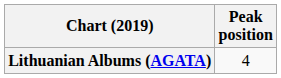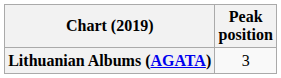 <table class="wikitable sortable plainrowheaders" style="text-align:center">
 <tr>
 <th scope="col">Chart (2019)</th>
 <th scope="col">Peak<br>position</th>
 </tr>
 <tr>
 </tr>
 <tr>
 </tr>
 <tr>
 </tr>
 <tr>
 </tr>
 <tr>
 </tr>
 <tr>
 </tr>
 <tr>
 </tr>
 <tr>
 </tr>
 <tr>
 <th scope="row">Lithuanian Albums (<a href='#'>AGATA</a>)</th>
-<td>4</td>
+<td>3</td>
 </tr>
 <tr>
 </tr>
 <tr>
 </tr>
 <tr>
 </tr>
 <tr>
 </tr>
 <tr>
 </tr>
 </table>
